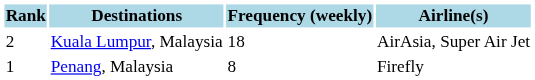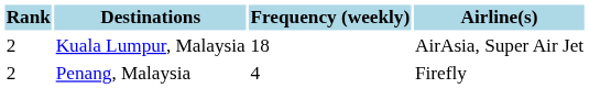 <table class="sortable" style="font-size:89%; align=center;">
 <tr style="background:lightblue;">
 <th>Rank</th>
 <th>Destinations</th>
 <th>Frequency (weekly)</th>
 <th>Airline(s)</th>
 </tr>
 <tr>
 <td>2</td>
 <td> <a href='#'>Kuala Lumpur</a>, Malaysia</td>
 <td>18</td>
 <td>AirAsia, Super Air Jet</td>
 </tr>
 <tr>
-<td>1</td>
+<td>2</td>
 <td> <a href='#'>Penang</a>, Malaysia</td>
-<td>8</td>
+<td>4</td>
 <td>Firefly</td>
 </tr>
 <tr>
 </tr>
 </table>
